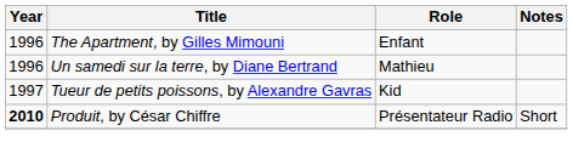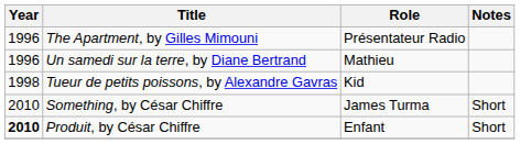 <table class="wikitable sortable">
 <tr>
 <th>Year</th>
 <th>Title</th>
 <th>Role</th>
 <th class="unsortable">Notes</th>
 </tr>
 <tr>
 <td>1996</td>
 <td><em>The Apartment</em>, by <a href='#'>Gilles Mimouni</a></td>
-<td>Enfant</td>
+<td>Présentateur Radio</td>
 <td></td>
 </tr>
 <tr>
 <td>1996</td>
 <td><em>Un samedi sur la terre</em>, by <a href='#'>Diane Bertrand</a></td>
 <td>Mathieu</td>
 <td></td>
 </tr>
 <tr>
-<td>1997</td>
+<td>1998</td>
 <td><em>Tueur de petits poissons</em>, by <a href='#'>Alexandre Gavras</a></td>
 <td>Kid</td>
 <td></td>
 </tr>
 <tr>
+<td>2010</td>
+<td><em>Something</em>, by César Chiffre</td>
+<td>James Turma</td>
+<td>Short</td>
+</tr>
+<tr>
 <td><strong>2010</strong></td>
 <td><em>Produit</em>, by César Chiffre</td>
-<td>Présentateur Radio</td>
+<td>Enfant</td>
 <td>Short</td>
 </tr>
 <tr>
 </tr>
 </table>
